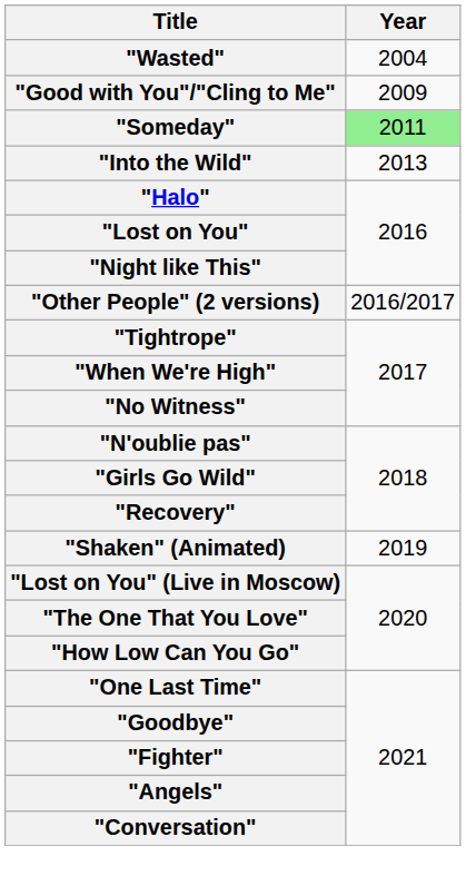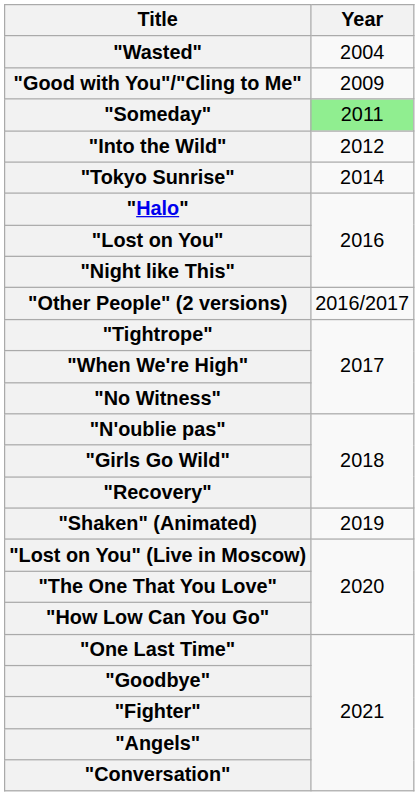 <table class="wikitable plainrowheaders" style="text-align:center;">
 <tr>
 <th scope="col">Title</th>
 <th scope="col">Year</th>
 </tr>
 <tr>
 <th scope="row">"Wasted"</th>
 <td>2004</td>
 </tr>
 <tr>
 <th scope="row">"Good with You"/"Cling to Me"</th>
 <td>2009</td>
 </tr>
 <tr>
 <th scope="row">"Someday"</th>
 <td style="background: lightgreen;">2011</td>
 </tr>
 <tr>
 <th scope="row">"Into the Wild"</th>
-<td>2013</td>
+<td>2012</td>
+</tr>
+<tr>
+<th scope="row">"Tokyo Sunrise"</th>
+<td>2014</td>
 </tr>
 <tr>
 <th scope="row">"<a href='#'>Halo</a>"</th>
 <td rowspan="3">2016</td>
 </tr>
 <tr>
 <th scope="row">"Lost on You"</th>
 </tr>
 <tr>
 <th scope="row">"Night like This"</th>
 </tr>
 <tr>
 <th scope="row">"Other People" (2 versions)</th>
 <td>2016/2017</td>
 </tr>
 <tr>
 <th scope="row">"Tightrope"</th>
 <td rowspan="3">2017</td>
 </tr>
 <tr>
 <th scope="row">"When We're High"</th>
 </tr>
 <tr>
 <th scope="row">"No Witness"</th>
 </tr>
 <tr>
 <th scope="row">"N'oublie pas"</th>
 <td rowspan="3">2018</td>
 </tr>
 <tr>
 <th scope="row">"Girls Go Wild"</th>
 </tr>
 <tr>
 <th scope="row">"Recovery"</th>
 </tr>
 <tr>
 <th scope="row">"Shaken" (Animated)</th>
 <td>2019</td>
 </tr>
 <tr>
 <th scope="row">"Lost on You" (Live in Moscow)</th>
 <td rowspan="3">2020</td>
 </tr>
 <tr>
 <th scope="row">"The One That You Love"</th>
 </tr>
 <tr>
 <th scope="row">"How Low Can You Go"</th>
 </tr>
 <tr>
 <th scope="row">"One Last Time"</th>
 <td rowspan="5">2021</td>
 </tr>
 <tr>
 <th scope="row">"Goodbye"</th>
 </tr>
 <tr>
 <th scope="row">"Fighter"</th>
 </tr>
 <tr>
 <th scope="row">"Angels"</th>
 </tr>
 <tr>
 <th scope="row">"Conversation"</th>
 </tr>
 </table>
